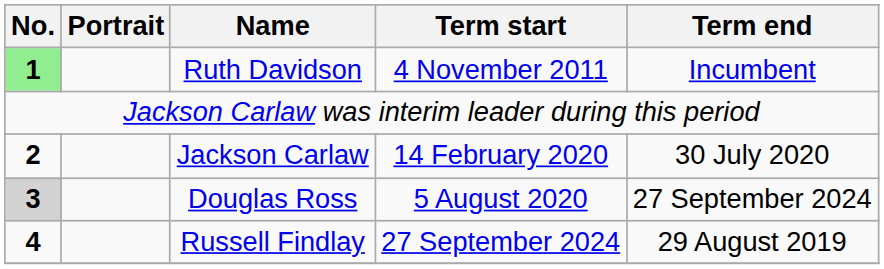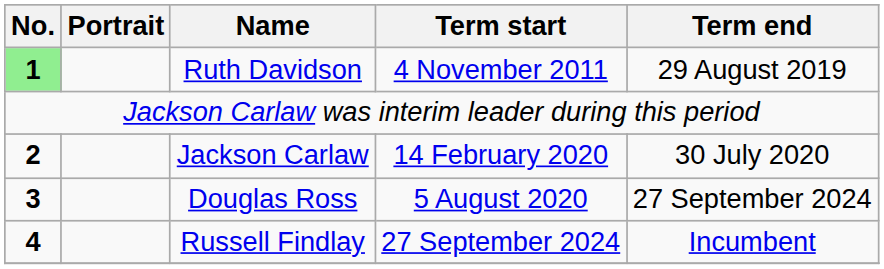 <table class="wikitable" font-size="85%" style="text-align:center">
 <tr>
 <th>No.</th>
 <th>Portrait</th>
 <th>Name</th>
 <th>Term start</th>
 <th>Term end</th>
 </tr>
 <tr>
 <td style="background: lightgreen;"><strong>1</strong></td>
 <td></td>
 <td><a href='#'>Ruth Davidson</a></td>
 <td><a href='#'>4 November 2011</a></td>
-<td><a href='#'>Incumbent</a></td>
+<td>29 August 2019</td>
 </tr>
 <tr>
 <td colspan=6><em><a href='#'>Jackson Carlaw</a> was interim leader during this period</em></td>
 </tr>
 <tr>
 <td><strong>2</strong></td>
 <td></td>
 <td><a href='#'>Jackson Carlaw</a></td>
 <td><a href='#'>14 February 2020</a></td>
 <td>30 July 2020</td>
 </tr>
 <tr>
-<td style="background: lightgrey;"><strong>3</strong></td>
+<td><strong>3</strong></td>
 <td></td>
 <td><a href='#'>Douglas Ross</a></td>
 <td><a href='#'>5 August 2020</a></td>
 <td>27 September 2024</td>
 </tr>
 <tr>
 <td><strong>4</strong></td>
 <td></td>
 <td><a href='#'>Russell Findlay</a></td>
 <td><a href='#'>27 September 2024</a></td>
-<td>29 August 2019</td>
+<td><a href='#'>Incumbent</a></td>
 </tr>
 <tr>
 </tr>
 </table>
